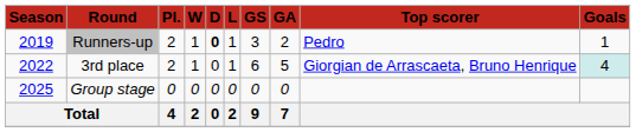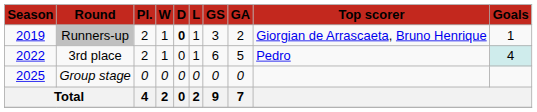 <table class="wikitable">
 <tr style="background:#C3281E; text-align:center;">
 <td><span><strong>Season</strong></span></td>
 <td><span><strong>Round</strong></span></td>
 <td><span><strong>Pl.</strong></span></td>
 <td><span><strong>W</strong></span></td>
 <td><span><strong>D</strong></span></td>
 <td><span><strong>L</strong></span></td>
 <td><span><strong>GS</strong></span></td>
 <td><span><strong>GA</strong></span></td>
 <td><span><strong>Top scorer</strong></span></td>
 <td><span><strong>Goals</strong></span></td>
 </tr>
 <tr>
 <td align=center><a href='#'>2019</a></td>
 <td align=center bgcolor="silver">Runners-up</td>
 <td align=center>2</td>
 <td align=center>1</td>
 <td align=center><strong>0</strong></td>
 <td align=center>1</td>
 <td align=center>3</td>
 <td align=center>2</td>
-<td align=left> <a href='#'>Pedro</a></td>
+<td align=left> <a href='#'>Giorgian de Arrascaeta</a>,  <a href='#'>Bruno Henrique</a></td>
 <td align=center>1</td>
 </tr>
 <tr>
 <td align=center><a href='#'>2022</a></td>
 <td align=center>3rd place</td>
 <td align=center>2</td>
 <td align=center>1</td>
 <td align=center>0</td>
 <td align=center>1</td>
 <td align=center>6</td>
 <td align=center>5</td>
-<td align=left> <a href='#'>Giorgian de Arrascaeta</a>,  <a href='#'>Bruno Henrique</a></td>
+<td align=left> <a href='#'>Pedro</a></td>
 <td align=center bgcolor="#cfecec">4</td>
 </tr>
 <tr>
 <td align=center><a href='#'>2025</a></td>
 <td align=center><em>Group stage</em></td>
 <td align=center><em>0</em></td>
 <td align=center><em>0</em></td>
 <td align=center><em>0</em></td>
 <td align=center><em>0</em></td>
 <td align=center><em>0</em></td>
 <td align=center><em>0</em></td>
 <td align=left></td>
 <td align=center></td>
 </tr>
 <tr>
 <th colspan="2"><strong>Total</strong></th>
 <th align=center>4</th>
 <th align=center>2</th>
 <th align=center>0</th>
 <th align=center>2</th>
 <th align=center>9</th>
 <th align=center>7</th>
 <th colspan="2"></th>
 </tr>
 <tr>
 </tr>
 </table>
